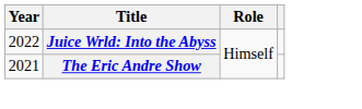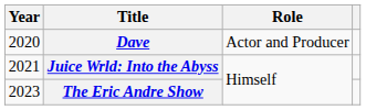 <table class="wikitable sortable plainrowheaders">
 <tr>
 <th scope="col">Year</th>
 <th scope="col">Title</th>
 <th scope="col">Role</th>
 <th scope="col" class="unsortable"></th>
 </tr>
 <tr>
-<td>2022</td>
+<td>2020</td>
+<th scope="row"><em><a href='#'>Dave</a></em></th>
+<td>Actor and Producer</td>
+<td></td>
+</tr>
+<tr>
+<td>2021</td>
 <th scope="row"><em><a href='#'>Juice Wrld: Into the Abyss</a></em></th>
 <td rowspan="2">Himself</td>
 <td style="text-align:center;"></td>
 </tr>
 <tr>
-<td>2021</td>
+<td>2023</td>
 <th scope="row"><em><a href='#'>The Eric Andre Show</a></em></th>
 <td style="text-align:center;"></td>
 </tr>
 </table>
